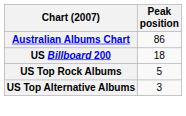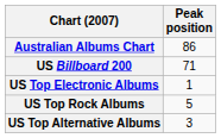 <table class="wikitable sortable plainrowheaders">
 <tr>
 <th scope="col">Chart (2007)</th>
 <th scope="col">Peak<br>position</th>
 </tr>
 <tr>
 <th scope="row"><a href='#'>Australian Albums Chart</a></th>
 <td align="center">86</td>
 </tr>
 <tr>
 <th scope="row">US <a href='#'><em>Billboard</em> 200</a></th>
-<td align="center">18</td>
+<td align="center">71</td>
+</tr>
+<tr>
+<th scope="row">US <a href='#'>Top Electronic Albums</a></th>
+<td align="center">1</td>
 </tr>
 <tr>
 <th scope="row">US Top Rock Albums</th>
 <td align="center">5</td>
 </tr>
 <tr>
 <th scope="row">US Top Alternative Albums</th>
 <td align="center">3</td>
 </tr>
 </table>
